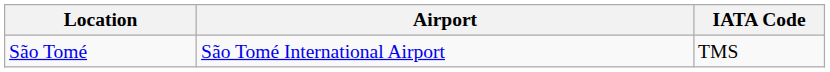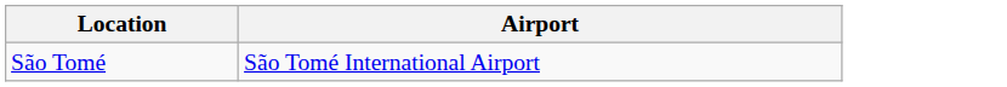 <table class="wikitable">
 <tr>
 <th scope="col" style="width:150px;"><strong>Location</strong></th>
 <th scope="col" style="width:400px;"><strong>Airport</strong></th>
-<th scope="col" style="width:100px;"><strong>IATA Code</strong></th>
 </tr>
 <tr>
 <td><a href='#'>São Tomé</a></td>
 <td><a href='#'>São Tomé International Airport</a></td>
-<td>TMS</td>
 </tr>
 </table>
